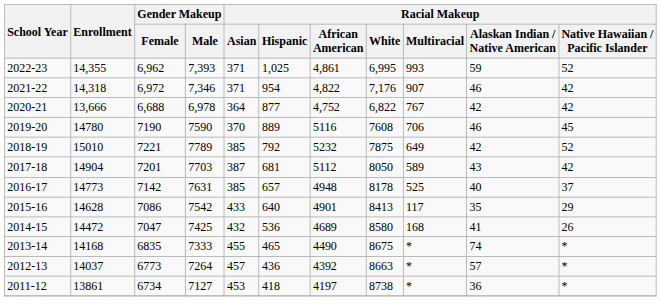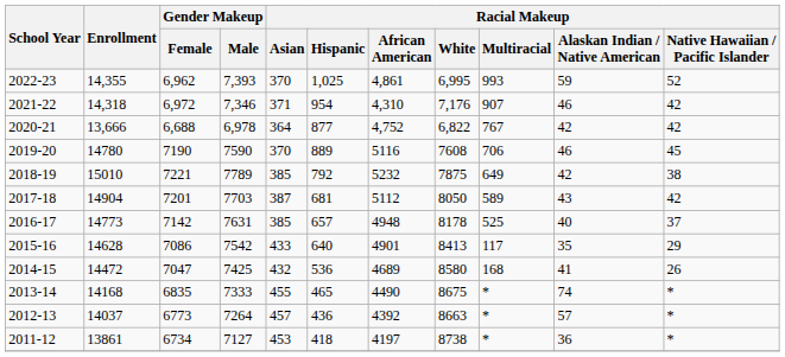 <table class="wikitable" style="font-size: 95%;">
 <tr>
 <th rowspan="2">School Year</th>
 <th rowspan="2">Enrollment</th>
 <th colspan="2">Gender Makeup</th>
 <th colspan="7">Racial Makeup</th>
 </tr>
 <tr>
 <th>Female</th>
 <th>Male</th>
 <th>Asian</th>
 <th>Hispanic</th>
 <th>African <br>American</th>
 <th>White</th>
 <th>Multiracial</th>
 <th>Alaskan Indian /<br> Native American</th>
 <th>Native Hawaiian /<br> Pacific Islander</th>
 </tr>
 <tr>
 <td>2022-23</td>
 <td>14,355</td>
 <td>6,962</td>
 <td>7,393</td>
-<td>371</td>
+<td>370</td>
 <td>1,025</td>
 <td>4,861</td>
 <td>6,995</td>
 <td>993</td>
 <td>59</td>
 <td>52</td>
 </tr>
 <tr>
 <td>2021-22</td>
 <td>14,318</td>
 <td>6,972</td>
 <td>7,346</td>
 <td>371</td>
 <td>954</td>
-<td>4,822</td>
+<td>4,310</td>
 <td>7,176</td>
 <td>907</td>
 <td>46</td>
 <td>42</td>
 </tr>
 <tr>
 <td>2020-21</td>
 <td>13,666</td>
 <td>6,688</td>
 <td>6,978</td>
 <td>364</td>
 <td>877</td>
 <td>4,752</td>
 <td>6,822</td>
 <td>767</td>
 <td>42</td>
 <td>42</td>
 </tr>
 <tr>
 <td>2019-20</td>
 <td>14780</td>
 <td>7190</td>
 <td>7590</td>
 <td>370</td>
 <td>889</td>
 <td>5116</td>
 <td>7608</td>
 <td>706</td>
 <td>46</td>
 <td>45</td>
 </tr>
 <tr>
 <td>2018-19</td>
 <td>15010</td>
 <td>7221</td>
 <td>7789</td>
 <td>385</td>
 <td>792</td>
 <td>5232</td>
 <td>7875</td>
 <td>649</td>
 <td>42</td>
-<td>52</td>
+<td>38</td>
 </tr>
 <tr>
 <td>2017-18</td>
 <td>14904</td>
 <td>7201</td>
 <td>7703</td>
 <td>387</td>
 <td>681</td>
 <td>5112</td>
 <td>8050</td>
 <td>589</td>
 <td>43</td>
 <td>42</td>
 </tr>
 <tr>
 <td>2016-17</td>
 <td>14773</td>
 <td>7142</td>
 <td>7631</td>
 <td>385</td>
 <td>657</td>
 <td>4948</td>
 <td>8178</td>
 <td>525</td>
 <td>40</td>
 <td>37</td>
 </tr>
 <tr>
 <td>2015-16</td>
 <td>14628</td>
 <td>7086</td>
 <td>7542</td>
 <td>433</td>
 <td>640</td>
 <td>4901</td>
 <td>8413</td>
 <td>117</td>
 <td>35</td>
 <td>29</td>
 </tr>
 <tr>
 <td>2014-15</td>
 <td>14472</td>
 <td>7047</td>
 <td>7425</td>
 <td>432</td>
 <td>536</td>
 <td>4689</td>
 <td>8580</td>
 <td>168</td>
 <td>41</td>
 <td>26</td>
 </tr>
 <tr>
 <td>2013-14</td>
 <td>14168</td>
 <td>6835</td>
 <td>7333</td>
 <td>455</td>
 <td>465</td>
 <td>4490</td>
 <td>8675</td>
 <td>*</td>
 <td>74</td>
 <td>*</td>
 </tr>
 <tr>
 <td>2012-13</td>
 <td>14037</td>
 <td>6773</td>
 <td>7264</td>
 <td>457</td>
 <td>436</td>
 <td>4392</td>
 <td>8663</td>
 <td>*</td>
 <td>57</td>
 <td>*</td>
 </tr>
 <tr>
 <td>2011-12</td>
 <td>13861</td>
 <td>6734</td>
 <td>7127</td>
 <td>453</td>
 <td>418</td>
 <td>4197</td>
 <td>8738</td>
 <td>*</td>
 <td>36</td>
 <td>*</td>
 </tr>
 <tr>
 </tr>
 </table>
